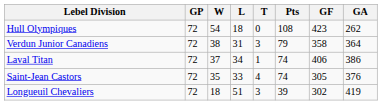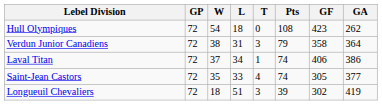 <table class="wikitable">
 <tr>
 <th bgcolor="#DDDDFF" width="40%">Lebel Division</th>
 <th bgcolor="#DDDDFF" width="5%">GP</th>
 <th bgcolor="#DDDDFF" width="5%">W</th>
 <th bgcolor="#DDDDFF" width="5%">L</th>
 <th bgcolor="#DDDDFF" width="5%">T</th>
 <th bgcolor="#DDDDFF" width="7.5%">Pts</th>
 <th bgcolor="#DDDDFF" width="7.5%">GF</th>
 <th bgcolor="#DDDDFF" width="7.5%">GA</th>
 </tr>
 <tr>
 <td><a href='#'>Hull Olympiques</a></td>
 <td>72</td>
 <td>54</td>
 <td>18</td>
 <td>0</td>
 <td>108</td>
 <td>423</td>
 <td>262</td>
 </tr>
 <tr>
 <td><a href='#'>Verdun Junior Canadiens</a></td>
 <td>72</td>
 <td>38</td>
 <td>31</td>
 <td>3</td>
 <td>79</td>
 <td>358</td>
 <td>364</td>
 </tr>
 <tr>
 <td><a href='#'>Laval Titan</a></td>
 <td>72</td>
 <td>37</td>
 <td>34</td>
 <td>1</td>
 <td>74</td>
 <td>406</td>
 <td>386</td>
 </tr>
 <tr>
 <td><a href='#'>Saint-Jean Castors</a></td>
 <td>72</td>
 <td>35</td>
 <td>33</td>
 <td>4</td>
 <td>74</td>
 <td>305</td>
-<td>376</td>
+<td>377</td>
 </tr>
 <tr>
 <td><a href='#'>Longueuil Chevaliers</a></td>
 <td>72</td>
 <td>18</td>
 <td>51</td>
 <td>3</td>
 <td>39</td>
 <td>302</td>
 <td>419</td>
 </tr>
 </table>
